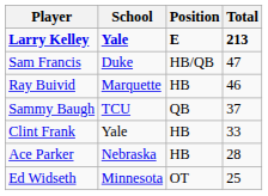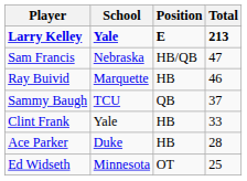 <table class="wikitable">
 <tr>
 <th>Player</th>
 <th>School</th>
 <th>Position</th>
 <th>Total</th>
 </tr>
 <tr>
 <td><strong><a href='#'>Larry Kelley</a></strong></td>
 <td><strong><a href='#'>Yale</a></strong></td>
 <td><strong>E</strong></td>
 <td><strong>213</strong></td>
 </tr>
 <tr>
 <td><a href='#'>Sam Francis</a></td>
-<td><a href='#'>Duke</a></td>
+<td><a href='#'>Nebraska</a></td>
 <td>HB/QB</td>
 <td>47</td>
 </tr>
 <tr>
 <td><a href='#'>Ray Buivid</a></td>
 <td><a href='#'>Marquette</a></td>
 <td>HB</td>
 <td>46</td>
 </tr>
 <tr>
 <td><a href='#'>Sammy Baugh</a></td>
 <td><a href='#'>TCU</a></td>
 <td>QB</td>
 <td>37</td>
 </tr>
 <tr>
 <td><a href='#'>Clint Frank</a></td>
 <td>Yale</td>
 <td>HB</td>
 <td>33</td>
 </tr>
 <tr>
 <td><a href='#'>Ace Parker</a></td>
-<td><a href='#'>Nebraska</a></td>
+<td><a href='#'>Duke</a></td>
 <td>HB</td>
 <td>28</td>
 </tr>
 <tr>
 <td><a href='#'>Ed Widseth</a></td>
 <td><a href='#'>Minnesota</a></td>
 <td>OT</td>
 <td>25</td>
 </tr>
 </table>
